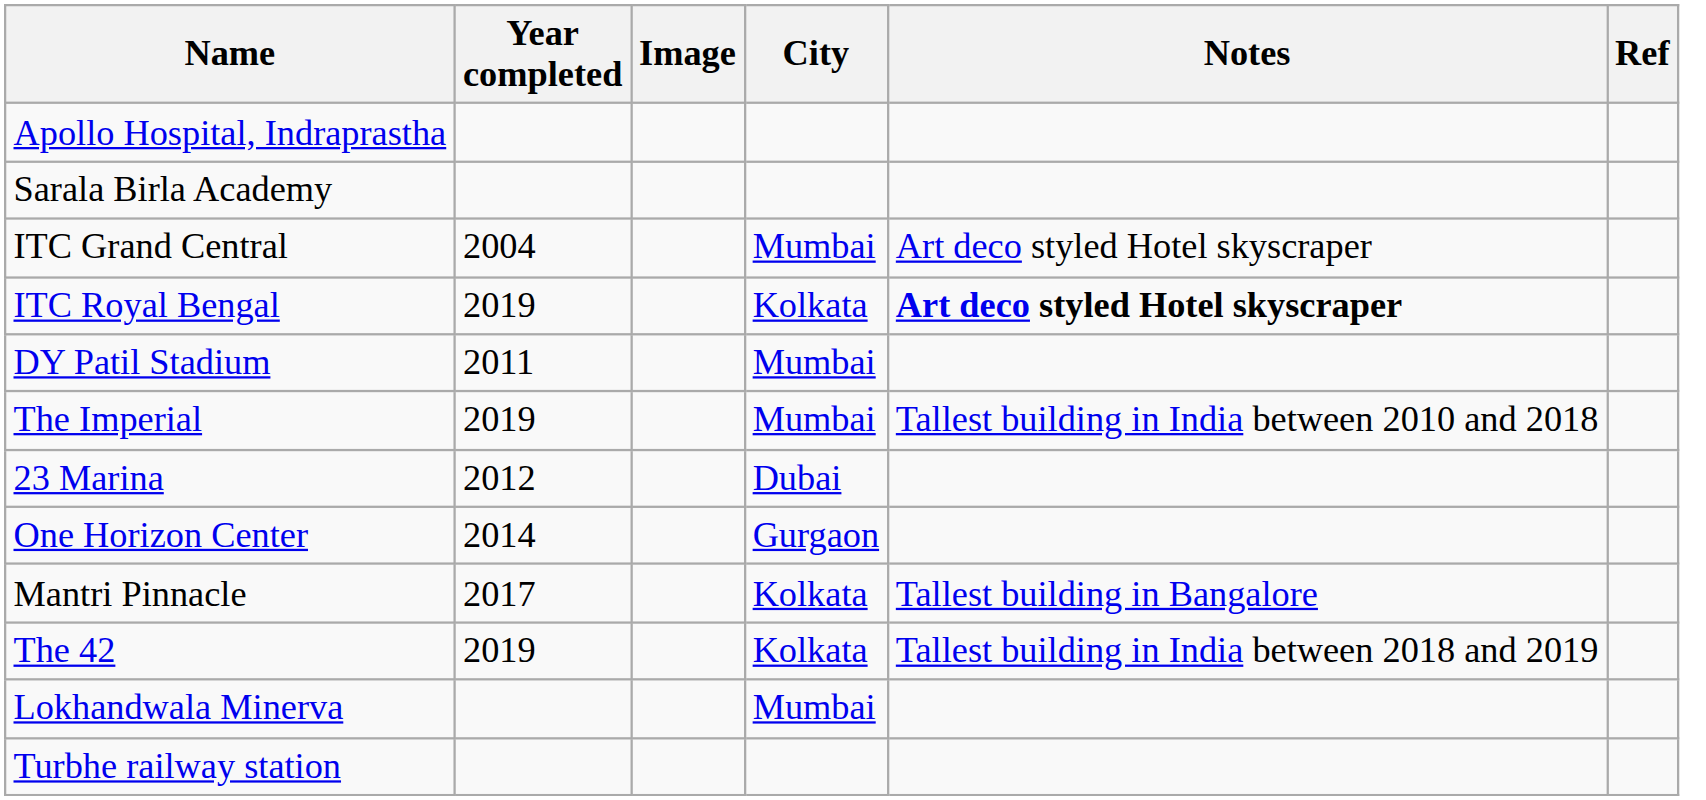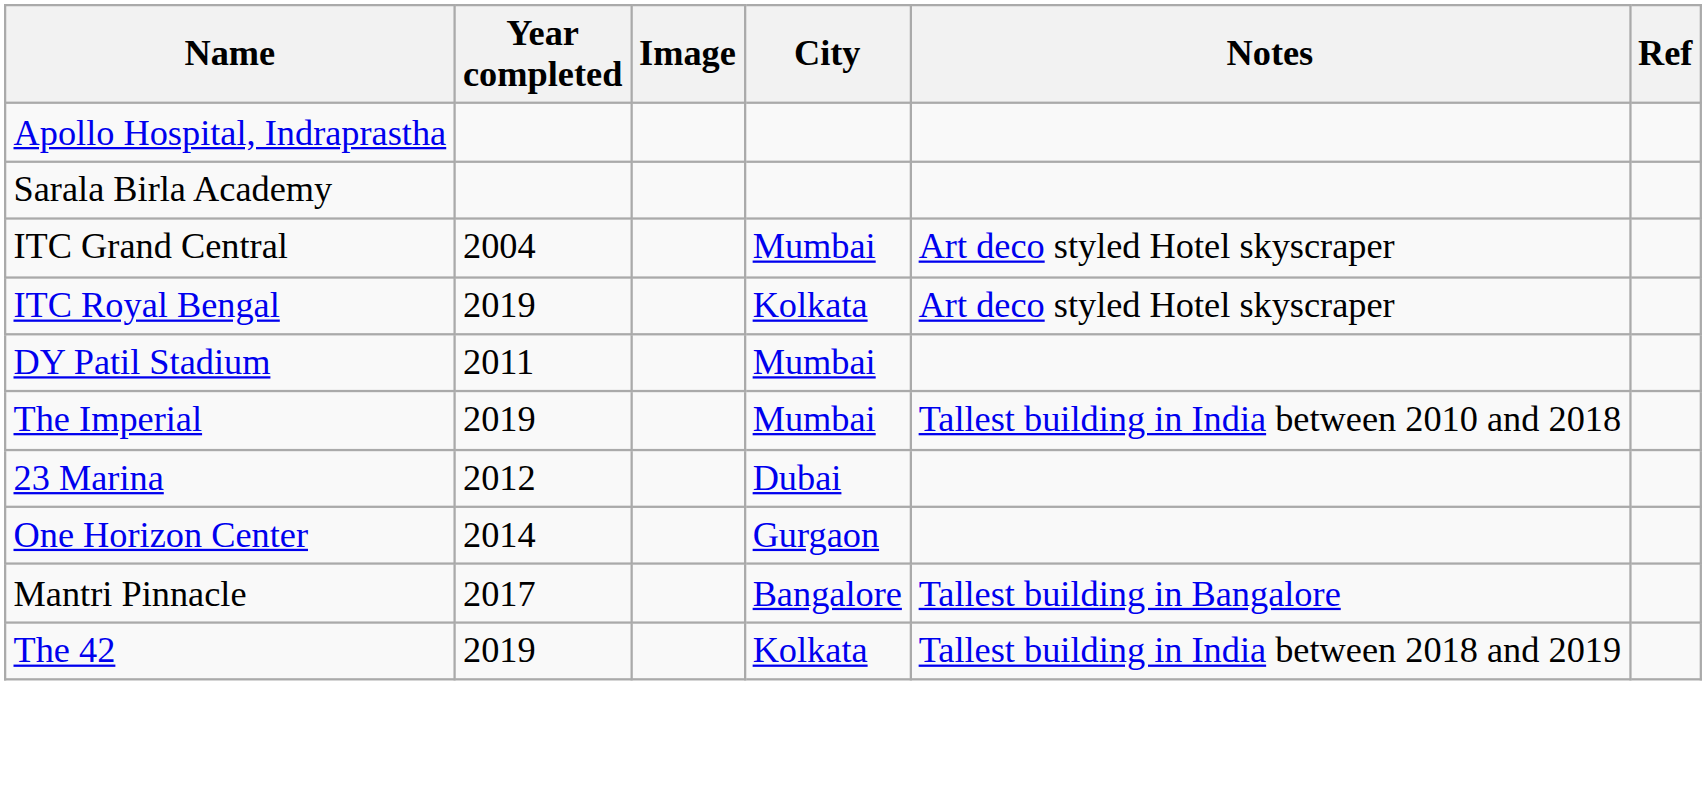 <table class="wikitable">
 <tr>
 <th>Name</th>
 <th>Year<br>completed</th>
 <th>Image</th>
 <th>City</th>
 <th>Notes</th>
 <th>Ref</th>
 </tr>
 <tr>
 <td><a href='#'>Apollo Hospital, Indraprastha</a></td>
 <td></td>
 <td></td>
 <td></td>
 <td></td>
 <td></td>
 </tr>
 <tr>
 <td>Sarala Birla Academy</td>
 <td></td>
 <td></td>
 <td></td>
 <td></td>
 <td></td>
 </tr>
 <tr>
 <td>ITC Grand Central</td>
 <td>2004</td>
 <td></td>
 <td><a href='#'>Mumbai</a></td>
 <td><a href='#'>Art deco</a> styled Hotel skyscraper</td>
 <td></td>
 </tr>
 <tr>
 <td><a href='#'>ITC Royal Bengal</a></td>
 <td>2019</td>
 <td></td>
 <td><a href='#'>Kolkata</a></td>
-<td><strong><a href='#'>Art deco</a> styled Hotel skyscraper</strong></td>
+<td><a href='#'>Art deco</a> styled Hotel skyscraper</td>
 <td></td>
 </tr>
 <tr>
 <td><a href='#'>DY Patil Stadium</a></td>
 <td>2011</td>
 <td></td>
 <td><a href='#'>Mumbai</a></td>
 <td></td>
 <td></td>
 </tr>
 <tr>
 <td><a href='#'>The Imperial</a></td>
 <td>2019</td>
 <td></td>
 <td><a href='#'>Mumbai</a></td>
 <td><a href='#'>Tallest building in India</a> between 2010 and 2018</td>
 <td></td>
 </tr>
 <tr>
 <td><a href='#'>23 Marina</a></td>
 <td>2012</td>
 <td></td>
 <td><a href='#'>Dubai</a></td>
 <td></td>
 <td></td>
 </tr>
 <tr>
 <td><a href='#'>One Horizon Center</a></td>
 <td>2014</td>
 <td></td>
 <td><a href='#'>Gurgaon</a></td>
 <td></td>
 <td></td>
 </tr>
 <tr>
 <td>Mantri Pinnacle</td>
 <td>2017</td>
 <td></td>
-<td><a href='#'>Kolkata</a></td>
+<td><a href='#'>Bangalore</a></td>
 <td><a href='#'>Tallest building in Bangalore</a></td>
 <td></td>
 </tr>
 <tr>
 <td><a href='#'>The 42</a></td>
 <td>2019</td>
 <td></td>
 <td><a href='#'>Kolkata</a></td>
 <td><a href='#'>Tallest building in India</a> between 2018 and 2019</td>
 <td></td>
 </tr>
-<tr>
-<td><a href='#'>Lokhandwala Minerva</a></td>
-<td></td>
-<td></td>
-<td><a href='#'>Mumbai</a></td>
-<td></td>
-<td></td>
-</tr>
-<tr>
-<td><a href='#'>Turbhe railway station</a></td>
-<td></td>
-<td></td>
-<td></td>
-<td></td>
-<td></td>
-</tr>
 </table>
